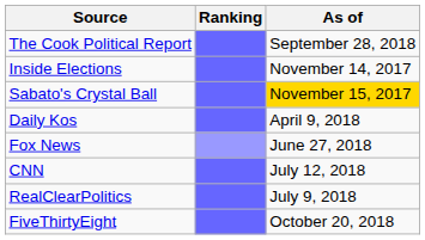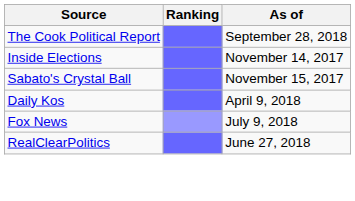 <table class="wikitable">
 <tr>
 <th>Source</th>
 <th>Ranking</th>
 <th>As of</th>
 </tr>
 <tr>
 <td><a href='#'>The Cook Political Report</a></td>
 <td style="background:#66f"></td>
 <td>September 28, 2018</td>
 </tr>
 <tr>
 <td><a href='#'>Inside Elections</a></td>
 <td style="background:#66f"></td>
 <td>November 14, 2017</td>
 </tr>
 <tr>
 <td><a href='#'>Sabato's Crystal Ball</a></td>
 <td style="background:#66f"></td>
-<td style="background: gold;">November 15, 2017</td>
+<td>November 15, 2017</td>
 </tr>
 <tr>
 <td><a href='#'>Daily Kos</a></td>
 <td style="background:#66f"></td>
 <td>April 9, 2018</td>
 </tr>
 <tr>
 <td><a href='#'>Fox News</a></td>
 <td style="background:#99f"></td>
-<td>June 27, 2018</td>
-</tr>
-<tr>
-<td><a href='#'>CNN</a></td>
-<td style="background:#66f"></td>
-<td>July 12, 2018</td>
+<td>July 9, 2018</td>
 </tr>
 <tr>
 <td><a href='#'>RealClearPolitics</a></td>
 <td style="background:#66f"></td>
-<td>July 9, 2018</td>
-</tr>
-<tr>
-<td><a href='#'>FiveThirtyEight</a></td>
-<td style="background:#66f"></td>
-<td>October 20, 2018</td>
+<td>June 27, 2018</td>
 </tr>
 </table>
